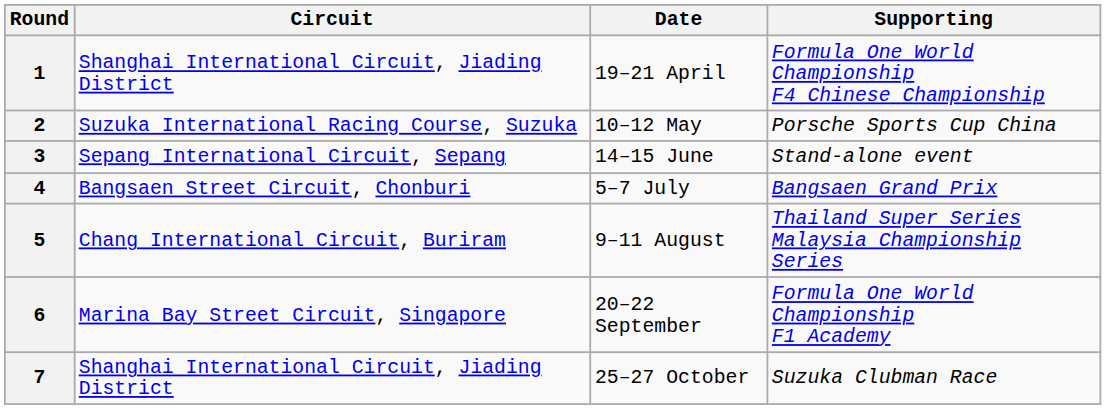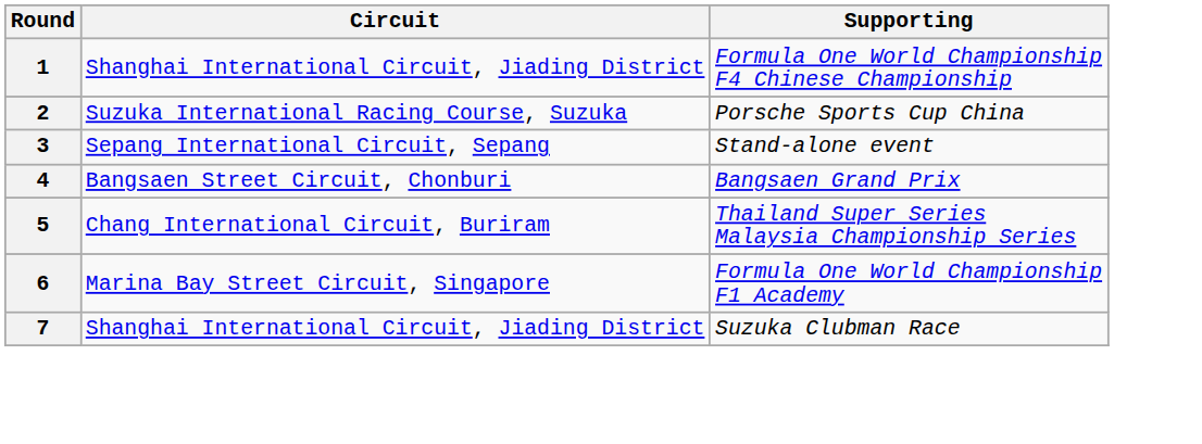 <table class="wikitable" style="font-size: 85%;">
 <tr>
 <th>Round</th>
 <th>Circuit</th>
-<th>Date</th>
 <th>Supporting</th>
 </tr>
 <tr>
 <th>1</th>
 <td> <a href='#'>Shanghai International Circuit</a>, <a href='#'>Jiading District</a></td>
-<td>19–21 April</td>
 <td><em><a href='#'>Formula One World Championship</a><br><a href='#'>F4 Chinese Championship</a></em></td>
 </tr>
 <tr>
 <th>2</th>
 <td> <a href='#'>Suzuka International Racing Course</a>, <a href='#'>Suzuka</a></td>
-<td>10–12 May</td>
 <td><em>Porsche Sports Cup China</em></td>
 </tr>
 <tr>
 <th>3</th>
 <td> <a href='#'>Sepang International Circuit</a>, <a href='#'>Sepang</a></td>
-<td>14–15 June</td>
 <td><em>Stand-alone event</em></td>
 </tr>
 <tr>
 <th>4</th>
 <td><em></em> <a href='#'>Bangsaen Street Circuit</a>, <a href='#'>Chonburi</a></td>
-<td>5–7 July</td>
 <td><em><a href='#'>Bangsaen Grand Prix</a></em></td>
 </tr>
 <tr>
 <th>5</th>
 <td><em></em> <a href='#'>Chang International Circuit</a>, <a href='#'>Buriram</a></td>
-<td>9–11 August</td>
 <td><em><a href='#'>Thailand Super Series</a><br><a href='#'>Malaysia Championship Series</a></em></td>
 </tr>
 <tr>
 <th>6</th>
 <td> <a href='#'>Marina Bay Street Circuit</a>, <a href='#'>Singapore</a></td>
-<td>20–22 September</td>
 <td><em><a href='#'>Formula One World Championship</a><br><a href='#'>F1 Academy</a></em></td>
 </tr>
 <tr>
 <th>7</th>
 <td> <a href='#'>Shanghai International Circuit</a>, <a href='#'>Jiading District</a></td>
-<td>25–27 October</td>
 <td><em>Suzuka Clubman Race</em></td>
 </tr>
 </table>
